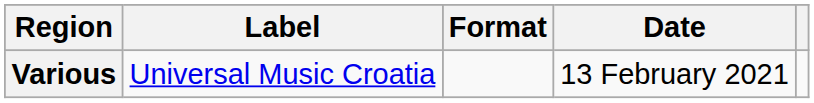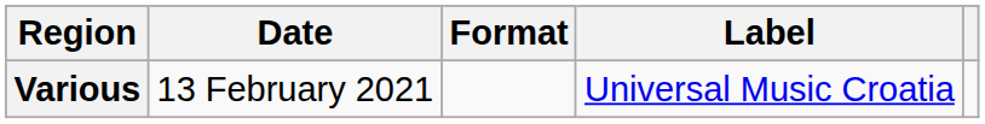 <table class="wikitable plainrowheaders" style="text-align:center">
 <tr>
 <th>Region</th>
+<th>Date</th>
+<th>Format</th>
 <th>Label</th>
-<th>Format</th>
-<th>Date</th>
 <th></th>
 </tr>
 <tr>
 <th scope="row">Various</th>
+<td>13 February 2021</td>
+<td></td>
 <td><a href='#'>Universal Music Croatia</a></td>
-<td></td>
-<td>13 February 2021</td>
 <td></td>
 </tr>
 </table>
